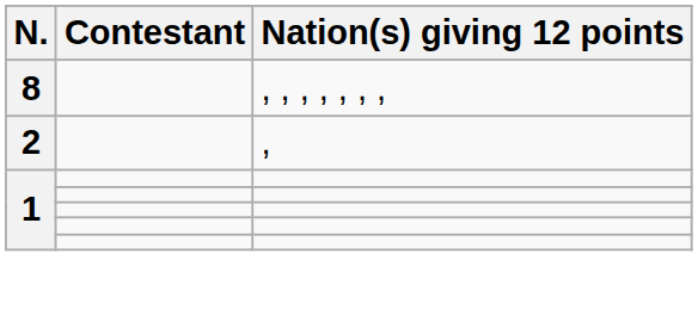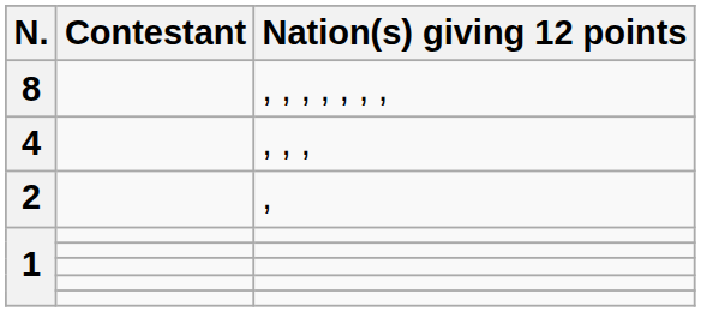 <table class="wikitable plainrowheaders">
 <tr>
 <th scope="col">N.</th>
 <th scope="col">Contestant</th>
 <th scope="col">Nation(s) giving 12 points</th>
 </tr>
 <tr>
 <th scope="row">8</th>
 <td></td>
 <td>, , , , , , , </td>
+</tr>
+<tr>
+<th scope="row">4</th>
+<td></td>
+<td>, , , </td>
 </tr>
 <tr>
 <th scope="row">2</th>
 <td></td>
 <td>, </td>
 </tr>
 <tr>
 <th scope="row" rowspan="5">1</th>
 <td></td>
 <td></td>
 </tr>
 <tr>
 <td></td>
 <td></td>
 </tr>
 <tr>
 <td></td>
 <td></td>
 </tr>
 <tr>
 <td></td>
 <td></td>
 </tr>
 <tr>
 <td></td>
 <td></td>
 </tr>
 </table>
